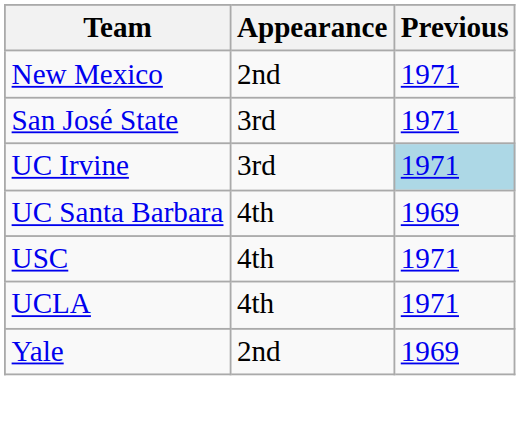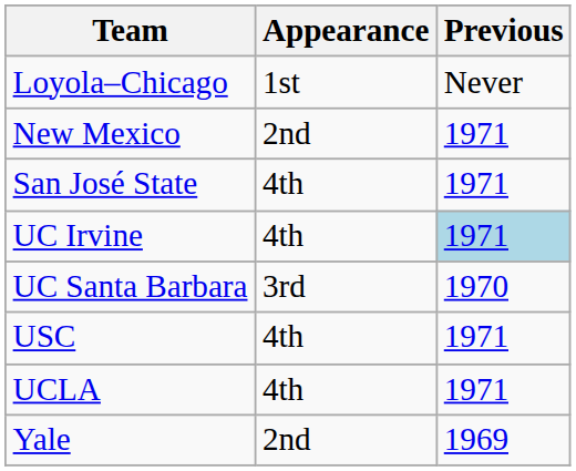 <table class="wikitable sortable">
 <tr>
 <th>Team</th>
 <th>Appearance</th>
 <th>Previous</th>
+</tr>
+<tr>
+<td><a href='#'>Loyola–Chicago</a></td>
+<td>1st</td>
+<td>Never</td>
 </tr>
 <tr>
 <td><a href='#'>New Mexico</a></td>
 <td>2nd</td>
 <td><a href='#'>1971</a></td>
 </tr>
 <tr>
 <td><a href='#'>San José State</a></td>
-<td>3rd</td>
+<td>4th</td>
 <td><a href='#'>1971</a></td>
 </tr>
 <tr>
 <td><a href='#'>UC Irvine</a></td>
-<td>3rd</td>
+<td>4th</td>
 <td style="background: lightblue;"><a href='#'>1971</a></td>
 </tr>
 <tr>
 <td><a href='#'>UC Santa Barbara</a></td>
-<td>4th</td>
-<td><a href='#'>1969</a></td>
+<td>3rd</td>
+<td><a href='#'>1970</a></td>
 </tr>
 <tr>
 <td><a href='#'>USC</a></td>
 <td>4th</td>
 <td><a href='#'>1971</a></td>
 </tr>
 <tr>
 <td><a href='#'>UCLA</a></td>
 <td>4th</td>
 <td><a href='#'>1971</a></td>
 </tr>
 <tr>
 <td><a href='#'>Yale</a></td>
 <td>2nd</td>
 <td><a href='#'>1969</a></td>
 </tr>
 </table>
